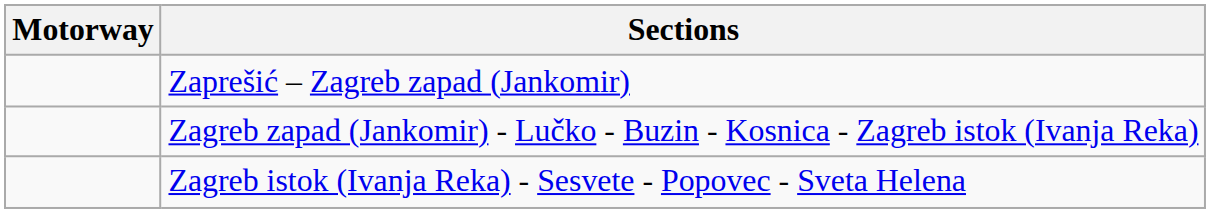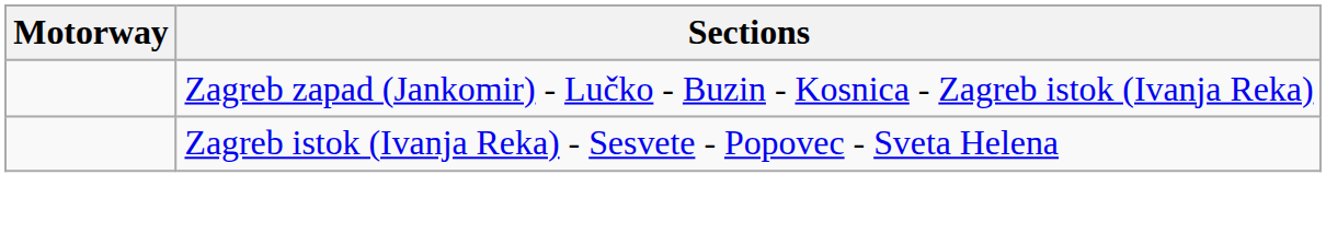 <table class="wikitable">
 <tr>
 <th>Motorway</th>
 <th>Sections</th>
-</tr>
-<tr>
-<td></td>
-<td><a href='#'>Zaprešić</a> – <a href='#'>Zagreb zapad (Jankomir)</a></td>
 </tr>
 <tr>
 <td></td>
 <td><a href='#'>Zagreb zapad (Jankomir)</a> - <a href='#'>Lučko</a> - <a href='#'>Buzin</a> - <a href='#'>Kosnica</a> - <a href='#'>Zagreb istok (Ivanja Reka)</a></td>
 </tr>
 <tr>
 <td></td>
 <td><a href='#'>Zagreb istok (Ivanja Reka)</a> - <a href='#'>Sesvete</a> - <a href='#'>Popovec</a> - <a href='#'>Sveta Helena</a></td>
 </tr>
 </table>
